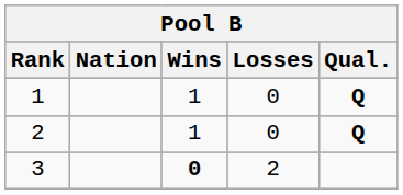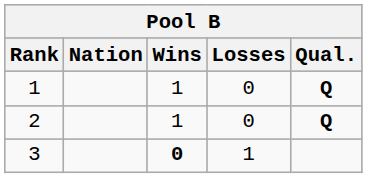 <table class="wikitable" style="text-align:center">
 <tr>
 <th colspan=5 align=center><strong>Pool B</strong></th>
 </tr>
 <tr>
 <th>Rank</th>
 <th>Nation</th>
 <th>Wins</th>
 <th>Losses</th>
 <th>Qual.</th>
 </tr>
 <tr>
 <td>1</td>
 <td align=left></td>
 <td>1</td>
 <td>0</td>
 <td><strong>Q</strong></td>
 </tr>
 <tr>
 <td>2</td>
 <td align=left></td>
 <td>1</td>
 <td>0</td>
 <td><strong>Q</strong></td>
 </tr>
 <tr>
 <td>3</td>
 <td align=left></td>
 <td><strong>0</strong></td>
-<td>2</td>
+<td>1</td>
 <td></td>
 </tr>
 </table>
